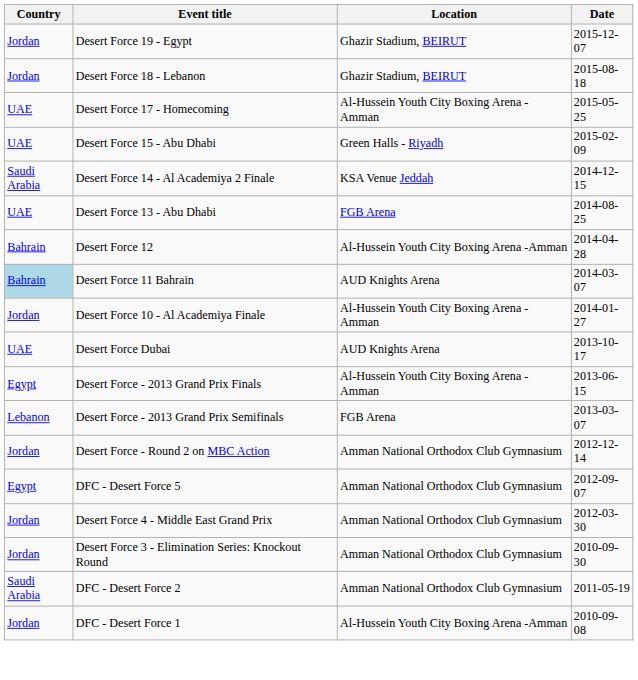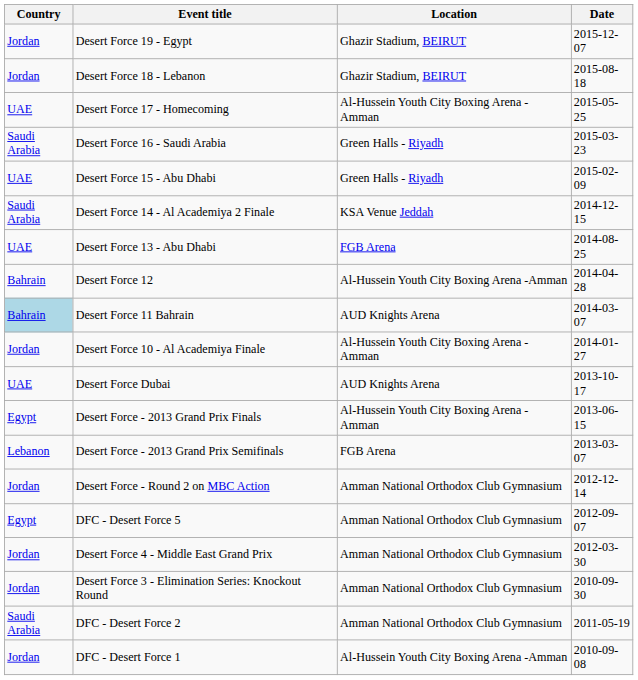 <table class="wikitable sortable" border="1" style="font-size:85%; text-align:left; width:80%;">
 <tr>
 <th>Country</th>
 <th>Event title</th>
 <th>Location</th>
 <th>Date</th>
 </tr>
 <tr>
 <td align=left> <a href='#'>Jordan</a></td>
 <td>Desert Force 19 - Egypt</td>
 <td>Ghazir Stadium, <a href='#'>BEIRUT</a></td>
 <td>2015-12-07</td>
 </tr>
 <tr>
 <td align=left> <a href='#'>Jordan</a></td>
 <td>Desert Force 18 - Lebanon</td>
 <td>Ghazir Stadium, <a href='#'>BEIRUT</a></td>
 <td>2015-08-18</td>
 </tr>
 <tr>
 <td align=left> <a href='#'>UAE</a></td>
 <td>Desert Force 17 - Homecoming</td>
 <td>Al-Hussein Youth City Boxing Arena - Amman</td>
 <td>2015-05-25</td>
+</tr>
+<tr>
+<td align=left> <a href='#'>Saudi Arabia</a></td>
+<td>Desert Force 16 - Saudi Arabia</td>
+<td>Green Halls - <a href='#'>Riyadh</a></td>
+<td>2015-03-23</td>
 </tr>
 <tr>
 <td align=left> <a href='#'>UAE</a></td>
 <td>Desert Force 15 - Abu Dhabi</td>
 <td>Green Halls - <a href='#'>Riyadh</a></td>
 <td>2015-02-09</td>
 </tr>
 <tr>
 <td align=left> <a href='#'>Saudi Arabia</a></td>
 <td>Desert Force 14 - Al Academiya 2 Finale</td>
 <td>KSA Venue <a href='#'>Jeddah</a></td>
 <td>2014-12-15</td>
 </tr>
 <tr>
 <td align=left> <a href='#'>UAE</a></td>
 <td>Desert Force 13 - Abu Dhabi</td>
 <td><a href='#'>FGB Arena</a></td>
 <td>2014-08-25</td>
 </tr>
 <tr>
 <td align=left> <a href='#'>Bahrain</a></td>
 <td>Desert Force 12</td>
 <td>Al-Hussein Youth City Boxing Arena -Amman</td>
 <td>2014-04-28</td>
 </tr>
 <tr>
 <td align=left style="background: lightblue;"> <a href='#'>Bahrain</a></td>
 <td>Desert Force 11 Bahrain</td>
 <td>AUD Knights Arena</td>
 <td>2014-03-07</td>
 </tr>
 <tr>
 <td align=left> <a href='#'>Jordan</a></td>
 <td>Desert Force 10 - Al Academiya Finale</td>
 <td>Al-Hussein Youth City Boxing Arena - Amman</td>
 <td>2014-01-27</td>
 </tr>
 <tr>
 <td align=left> <a href='#'>UAE</a></td>
 <td>Desert Force Dubai</td>
 <td>AUD Knights Arena</td>
 <td>2013-10-17</td>
 </tr>
 <tr>
 <td align=left> <a href='#'>Egypt</a></td>
 <td>Desert Force - 2013 Grand Prix Finals</td>
 <td>Al-Hussein Youth City Boxing Arena - Amman</td>
 <td>2013-06-15</td>
 </tr>
 <tr>
 <td align=left> <a href='#'>Lebanon</a></td>
 <td>Desert Force - 2013 Grand Prix Semifinals</td>
 <td>FGB Arena</td>
 <td>2013-03-07</td>
 </tr>
 <tr>
 <td align=left> <a href='#'>Jordan</a></td>
 <td>Desert Force - Round 2 on <a href='#'>MBC Action</a></td>
 <td>Amman National Orthodox Club Gymnasium</td>
 <td>2012-12-14</td>
 </tr>
 <tr>
 <td align=left> <a href='#'>Egypt</a></td>
 <td>DFC - Desert Force 5</td>
 <td>Amman National Orthodox Club Gymnasium</td>
 <td>2012-09-07</td>
 </tr>
 <tr>
 <td align=left> <a href='#'>Jordan</a></td>
 <td>Desert Force 4 - Middle East Grand Prix</td>
 <td>Amman National Orthodox Club Gymnasium</td>
 <td>2012-03-30</td>
 </tr>
 <tr>
 <td align=left> <a href='#'>Jordan</a></td>
 <td>Desert Force 3 - Elimination Series: Knockout Round</td>
 <td>Amman National Orthodox Club Gymnasium</td>
 <td>2010-09-30</td>
 </tr>
 <tr>
 <td align=left> <a href='#'>Saudi Arabia</a></td>
 <td>DFC - Desert Force 2</td>
 <td>Amman National Orthodox Club Gymnasium</td>
 <td>2011-05-19</td>
 </tr>
 <tr>
 <td align=left> <a href='#'>Jordan</a></td>
 <td>DFC - Desert Force 1</td>
 <td>Al-Hussein Youth City Boxing Arena -Amman</td>
 <td>2010-09-08</td>
 </tr>
 </table>
